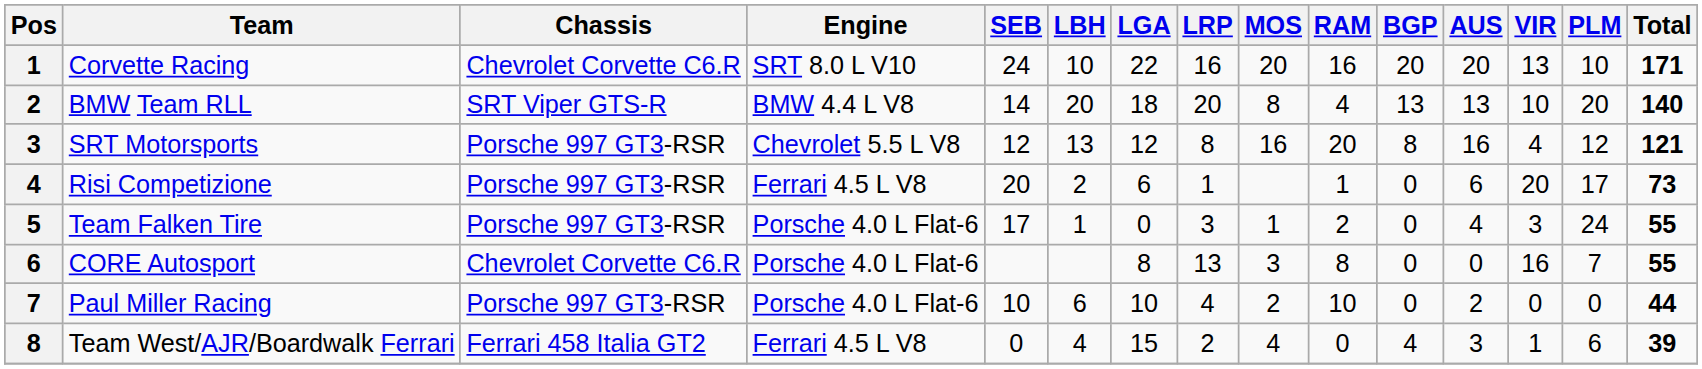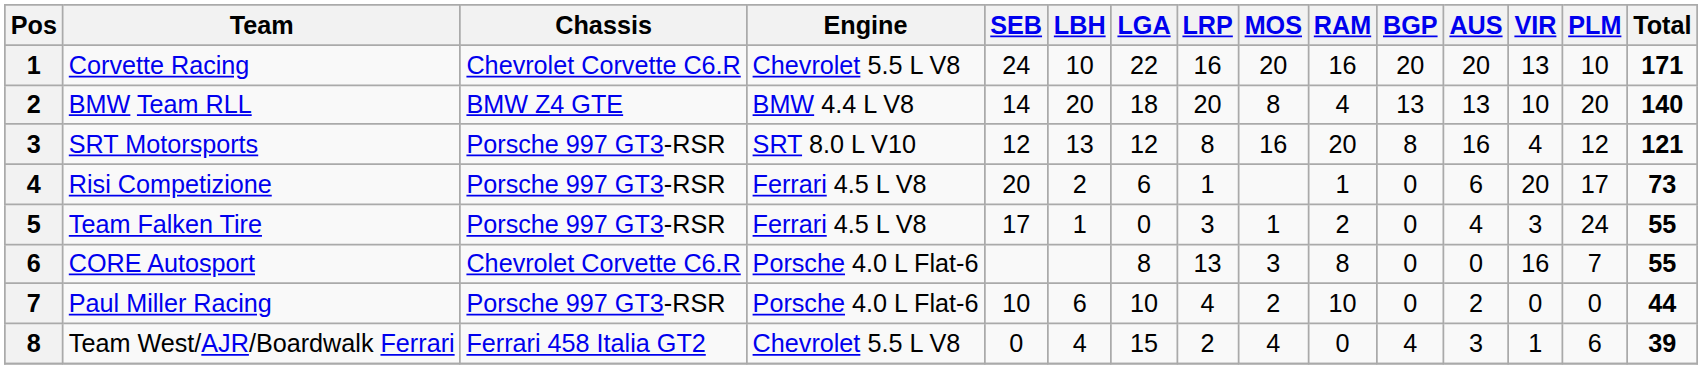 <table class="wikitable" style="font-size: 90%; text-align:center;">
 <tr>
 <th>Pos</th>
 <th>Team</th>
 <th>Chassis</th>
 <th>Engine</th>
 <th><a href='#'>SEB</a></th>
 <th><a href='#'>LBH</a></th>
 <th><a href='#'>LGA</a></th>
 <th><a href='#'>LRP</a></th>
 <th><a href='#'>MOS</a></th>
 <th><a href='#'>RAM</a></th>
 <th><a href='#'>BGP</a></th>
 <th><a href='#'>AUS</a></th>
 <th><a href='#'>VIR</a></th>
 <th><a href='#'>PLM</a></th>
 <th>Total</th>
 </tr>
 <tr>
 <th>1</th>
 <td align=left> <a href='#'>Corvette Racing</a></td>
 <td align=left><a href='#'>Chevrolet Corvette C6.R</a></td>
-<td align=left><a href='#'>SRT</a> 8.0 L V10</td>
+<td align=left><a href='#'>Chevrolet</a> 5.5 L V8</td>
 <td>24</td>
 <td>10</td>
 <td>22</td>
 <td>16</td>
 <td>20</td>
 <td>16</td>
 <td>20</td>
 <td>20</td>
 <td>13</td>
 <td>10</td>
 <td><strong>171</strong></td>
 </tr>
 <tr>
 <th>2</th>
 <td align=left> <a href='#'>BMW</a> <a href='#'>Team RLL</a></td>
-<td align=left><a href='#'>SRT Viper GTS-R</a></td>
+<td align=left><a href='#'>BMW Z4 GTE</a></td>
 <td align=left><a href='#'>BMW</a> 4.4 L V8</td>
 <td>14</td>
 <td>20</td>
 <td>18</td>
 <td>20</td>
 <td>8</td>
 <td>4</td>
 <td>13</td>
 <td>13</td>
 <td>10</td>
 <td>20</td>
 <td><strong>140</strong></td>
 </tr>
 <tr>
 <th>3</th>
 <td align=left> <a href='#'>SRT Motorsports</a></td>
 <td align=left><a href='#'>Porsche 997 GT3</a>-RSR</td>
-<td align=left><a href='#'>Chevrolet</a> 5.5 L V8</td>
+<td align=left><a href='#'>SRT</a> 8.0 L V10</td>
 <td>12</td>
 <td>13</td>
 <td>12</td>
 <td>8</td>
 <td>16</td>
 <td>20</td>
 <td>8</td>
 <td>16</td>
 <td>4</td>
 <td>12</td>
 <td><strong>121</strong></td>
 </tr>
 <tr>
 <th>4</th>
 <td align=left> <a href='#'>Risi Competizione</a></td>
 <td align=left><a href='#'>Porsche 997 GT3</a>-RSR</td>
 <td align=left><a href='#'>Ferrari</a> 4.5 L V8</td>
 <td>20</td>
 <td>2</td>
 <td>6</td>
 <td>1</td>
 <td></td>
 <td>1</td>
 <td>0</td>
 <td>6</td>
 <td>20</td>
 <td>17</td>
 <td><strong>73</strong></td>
 </tr>
 <tr>
 <th>5</th>
 <td align=left> <a href='#'>Team Falken Tire</a></td>
 <td align=left><a href='#'>Porsche 997 GT3</a>-RSR</td>
-<td align=left><a href='#'>Porsche</a> 4.0 L Flat-6</td>
+<td align=left><a href='#'>Ferrari</a> 4.5 L V8</td>
 <td>17</td>
 <td>1</td>
 <td>0</td>
 <td>3</td>
 <td>1</td>
 <td>2</td>
 <td>0</td>
 <td>4</td>
 <td>3</td>
 <td>24</td>
 <td><strong>55</strong></td>
 </tr>
 <tr>
 <th>6</th>
 <td align=left> <a href='#'>CORE Autosport</a></td>
 <td align=left><a href='#'>Chevrolet Corvette C6.R</a></td>
 <td align=left><a href='#'>Porsche</a> 4.0 L Flat-6</td>
 <td></td>
 <td></td>
 <td>8</td>
 <td>13</td>
 <td>3</td>
 <td>8</td>
 <td>0</td>
 <td>0</td>
 <td>16</td>
 <td>7</td>
 <td><strong>55</strong></td>
 </tr>
 <tr>
 <th>7</th>
 <td align=left> <a href='#'>Paul Miller Racing</a></td>
 <td align=left><a href='#'>Porsche 997 GT3</a>-RSR</td>
 <td align=left><a href='#'>Porsche</a> 4.0 L Flat-6</td>
 <td>10</td>
 <td>6</td>
 <td>10</td>
 <td>4</td>
 <td>2</td>
 <td>10</td>
 <td>0</td>
 <td>2</td>
 <td>0</td>
 <td>0</td>
 <td><strong>44</strong></td>
 </tr>
 <tr>
 <th>8</th>
 <td align=left> Team West/<a href='#'>AJR</a>/Boardwalk <a href='#'>Ferrari</a></td>
 <td align=left><a href='#'>Ferrari 458 Italia GT2</a></td>
-<td align=left><a href='#'>Ferrari</a> 4.5 L V8</td>
+<td align=left><a href='#'>Chevrolet</a> 5.5 L V8</td>
 <td>0</td>
 <td>4</td>
 <td>15</td>
 <td>2</td>
 <td>4</td>
 <td>0</td>
 <td>4</td>
 <td>3</td>
 <td>1</td>
 <td>6</td>
 <td><strong>39</strong></td>
 </tr>
 <tr>
 </tr>
 </table>
